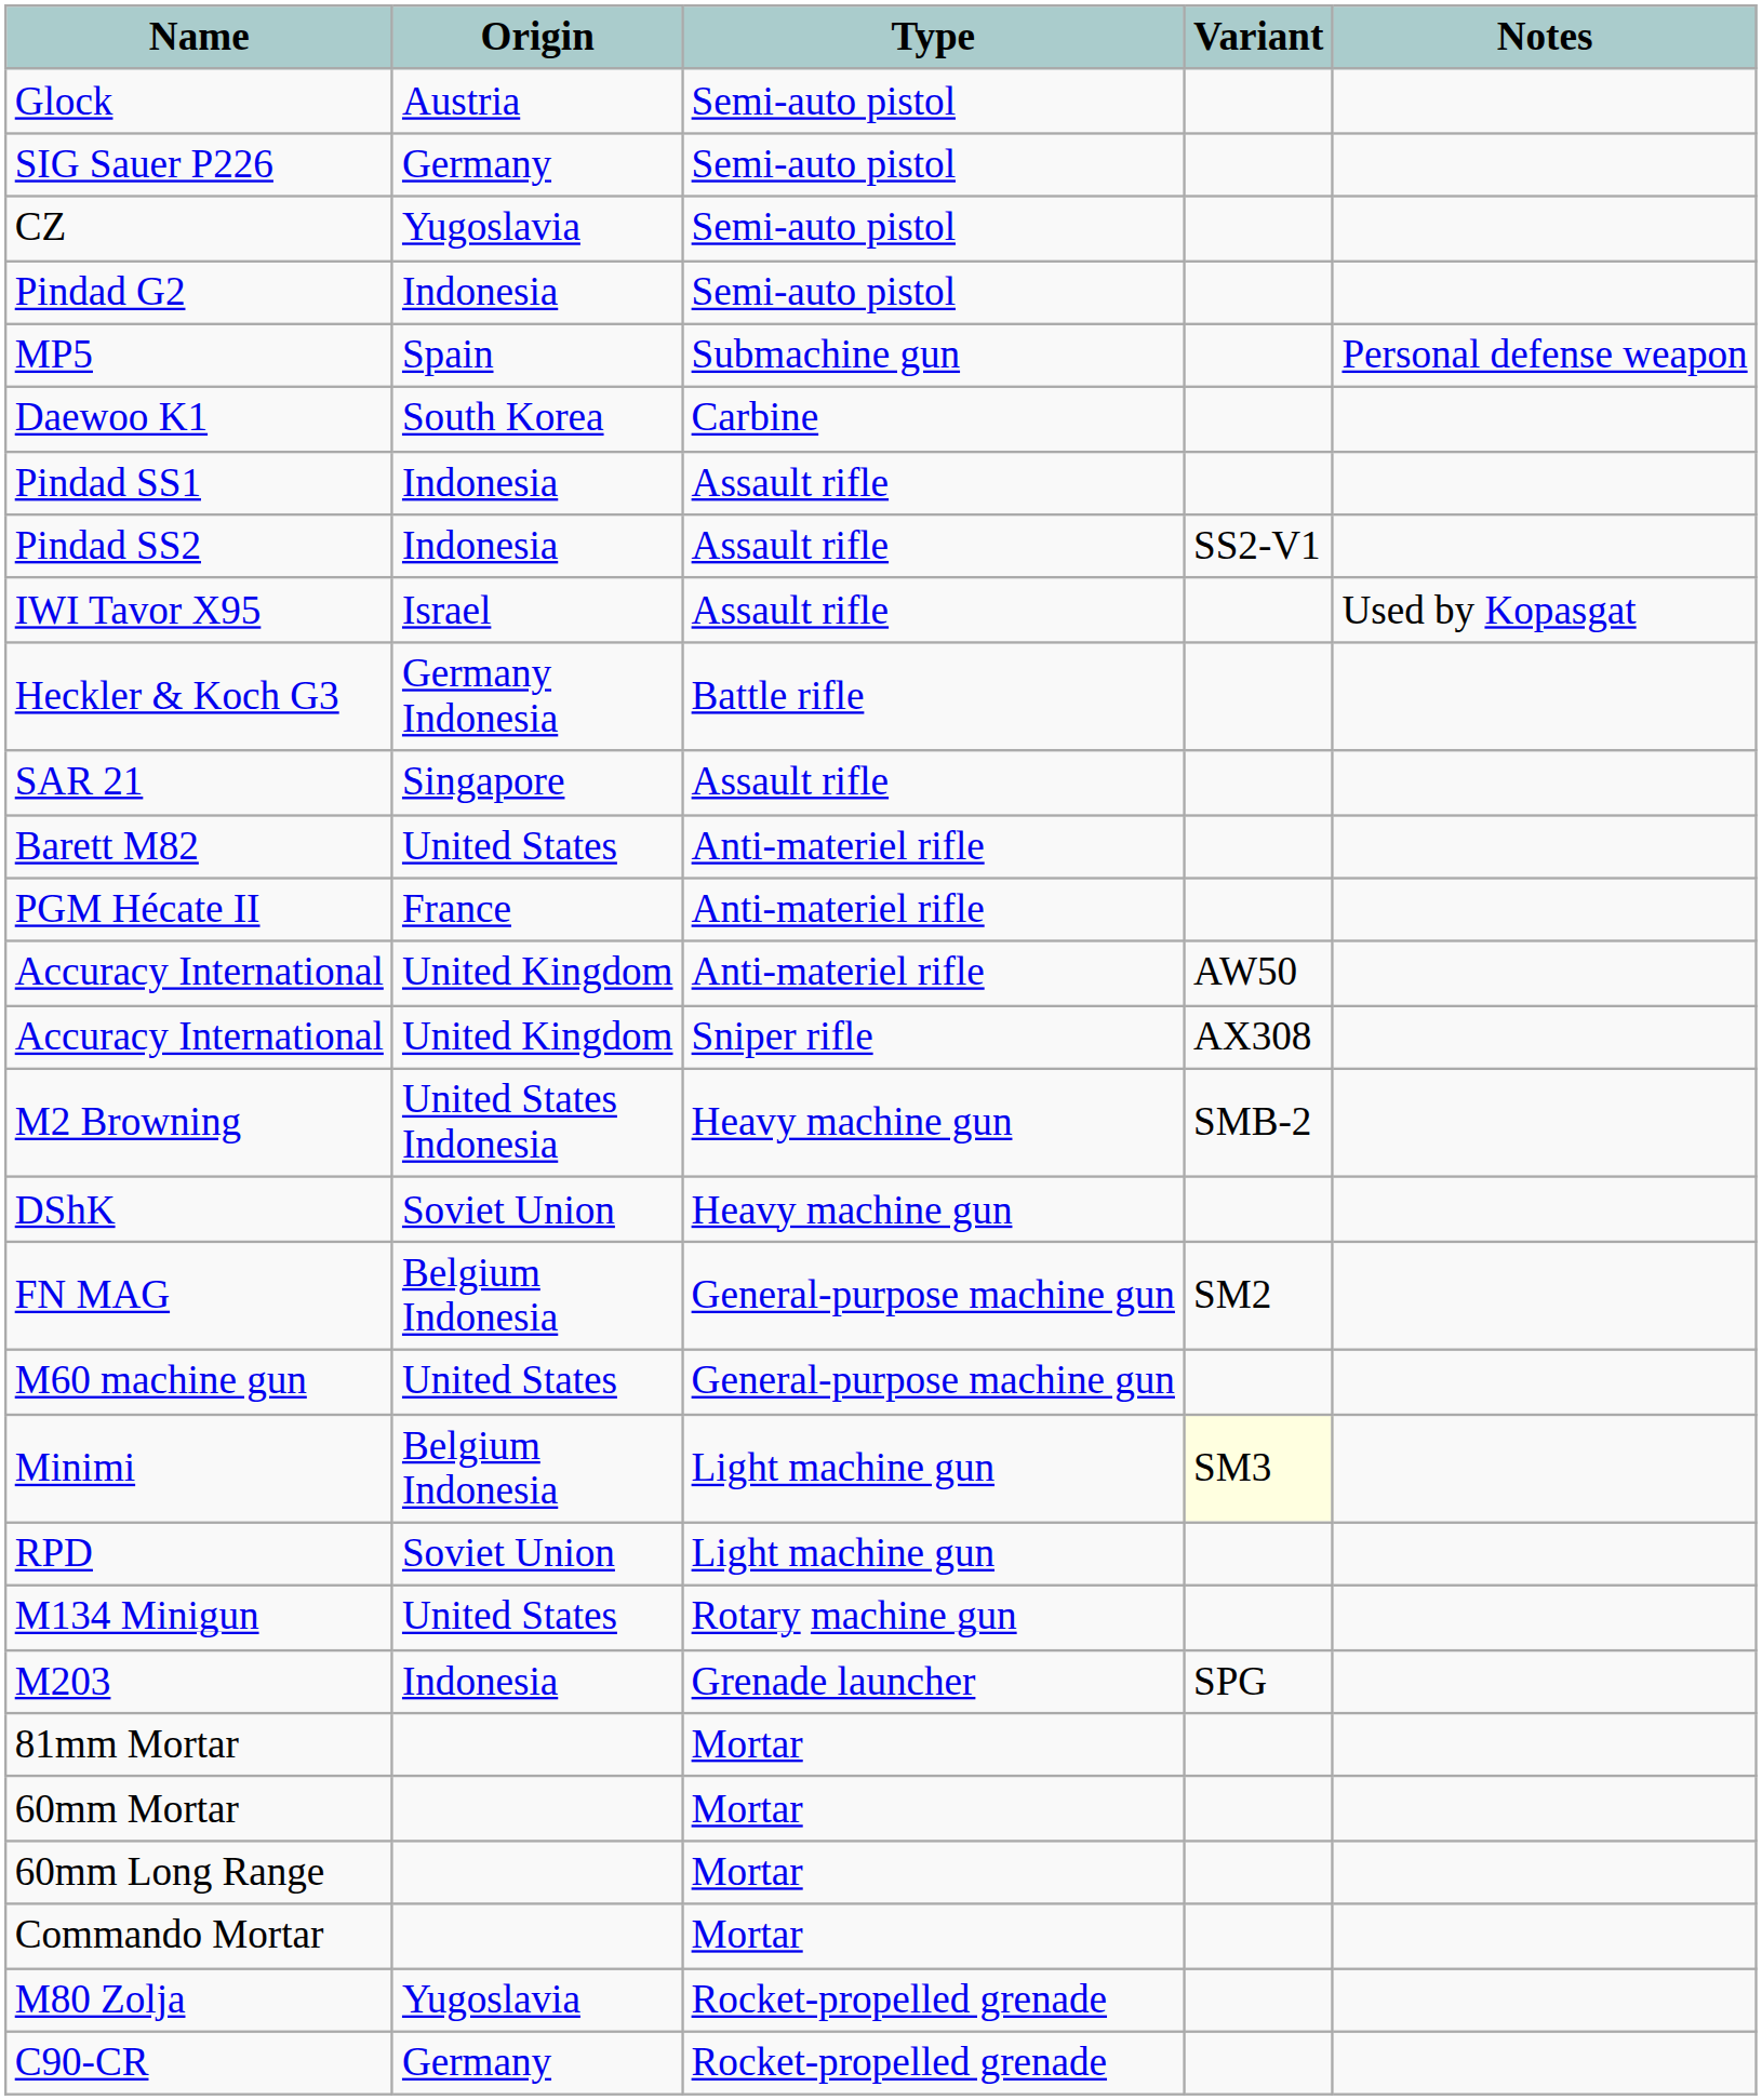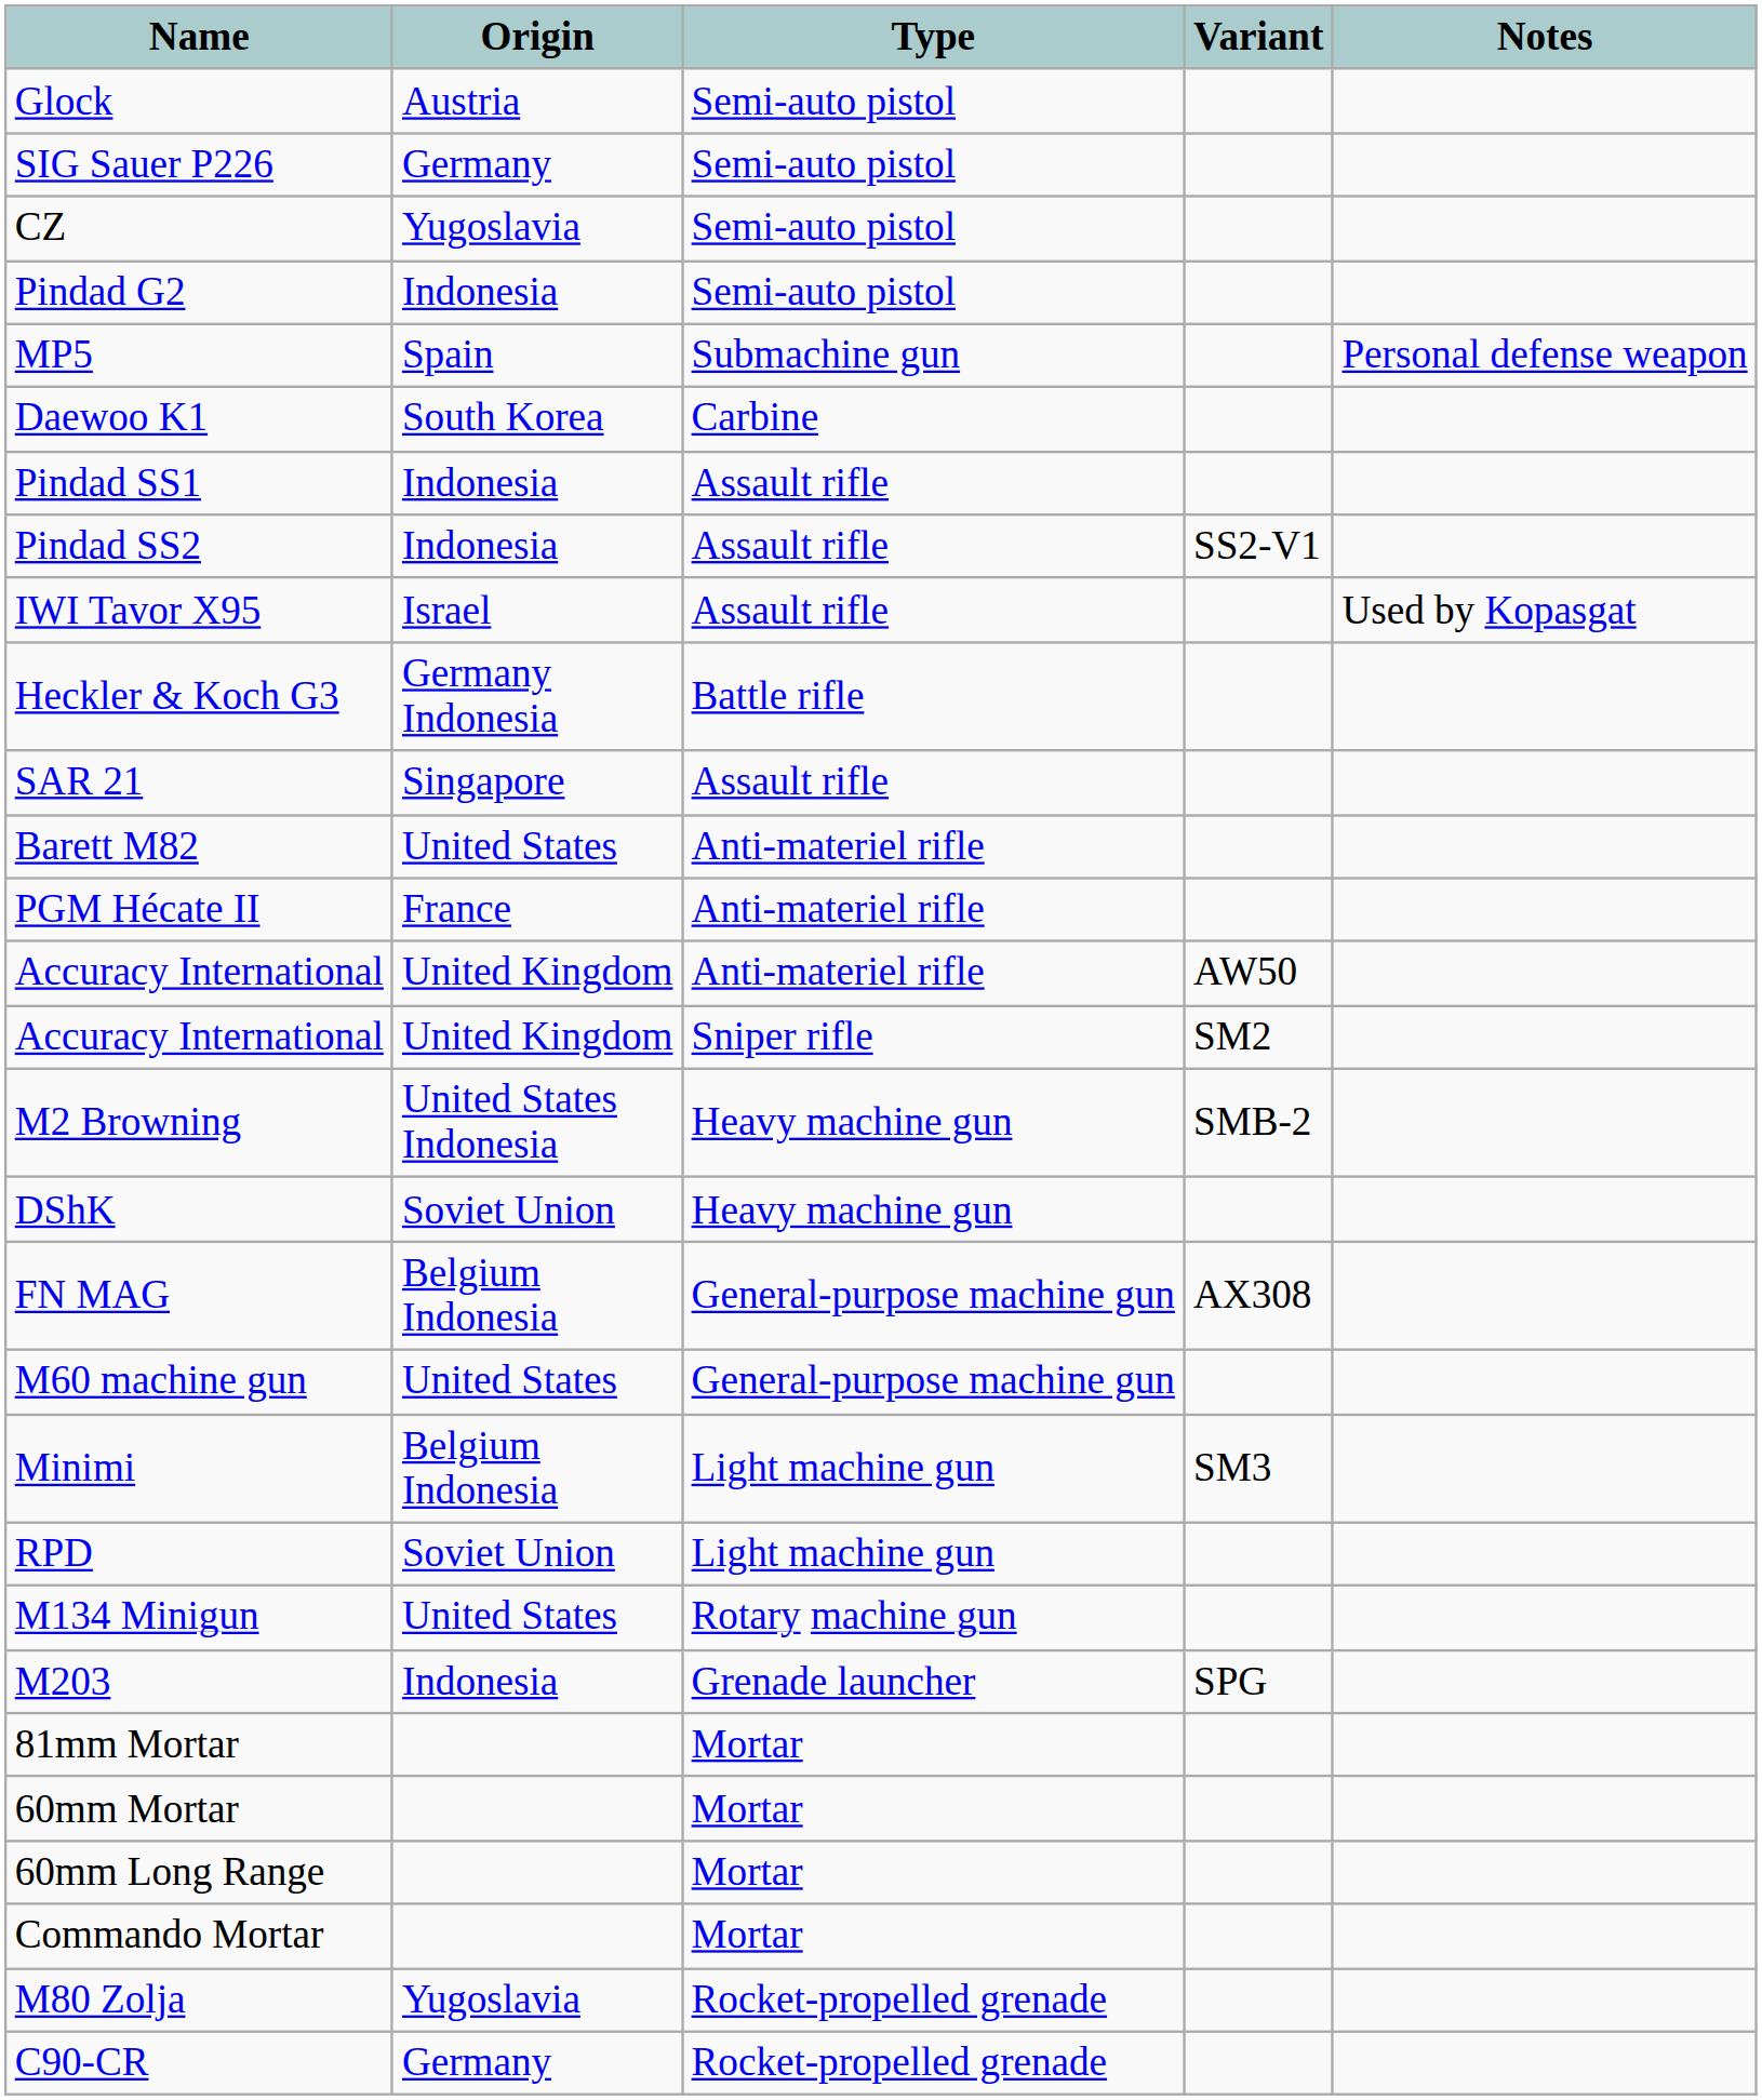 <table class="wikitable">
 <tr>
 <th style="text-align:center; background:#acc;">Name</th>
 <th style="text-align: center; background:#acc;">Origin</th>
 <th style="text-align:l center; background:#acc;">Type</th>
 <th style="text-align:l center; background:#acc;">Variant</th>
 <th style="text-align: center; background:#acc;">Notes</th>
 </tr>
 <tr>
 <td><a href='#'>Glock</a></td>
 <td><a href='#'>Austria</a></td>
 <td><a href='#'>Semi-auto pistol</a></td>
 <td></td>
 <td></td>
 </tr>
 <tr>
 <td><a href='#'>SIG Sauer P226</a></td>
 <td><a href='#'>Germany</a></td>
 <td><a href='#'>Semi-auto pistol</a></td>
 <td></td>
 <td></td>
 </tr>
 <tr>
 <td>CZ</td>
 <td><a href='#'>Yugoslavia</a></td>
 <td><a href='#'>Semi-auto pistol</a></td>
 <td></td>
 <td></td>
 </tr>
 <tr>
 <td><a href='#'>Pindad G2</a></td>
 <td><a href='#'>Indonesia</a></td>
 <td><a href='#'>Semi-auto pistol</a></td>
 <td></td>
 <td></td>
 </tr>
 <tr>
 <td><a href='#'>MP5</a></td>
 <td><a href='#'>Spain</a></td>
 <td><a href='#'>Submachine gun</a></td>
 <td></td>
 <td><a href='#'>Personal defense weapon</a></td>
 </tr>
 <tr>
 <td><a href='#'>Daewoo K1</a></td>
 <td><a href='#'>South Korea</a></td>
 <td><a href='#'>Carbine</a></td>
 <td></td>
 <td></td>
 </tr>
 <tr>
 <td><a href='#'>Pindad SS1</a></td>
 <td><a href='#'>Indonesia</a></td>
 <td><a href='#'>Assault rifle</a></td>
 <td></td>
 <td></td>
 </tr>
 <tr>
 <td><a href='#'>Pindad SS2</a></td>
 <td><a href='#'>Indonesia</a></td>
 <td><a href='#'>Assault rifle</a></td>
 <td>SS2-V1</td>
 <td></td>
 </tr>
 <tr>
 <td><a href='#'>IWI Tavor X95</a></td>
 <td><a href='#'>Israel</a></td>
 <td><a href='#'>Assault rifle</a></td>
 <td></td>
 <td>Used by <a href='#'>Kopasgat</a></td>
 </tr>
 <tr>
 <td><a href='#'>Heckler & Koch G3</a></td>
 <td><a href='#'>Germany</a><br><a href='#'>Indonesia</a></td>
 <td><a href='#'>Battle rifle</a></td>
 <td></td>
 <td></td>
 </tr>
 <tr>
 <td><a href='#'>SAR 21</a></td>
 <td><a href='#'>Singapore</a></td>
 <td><a href='#'>Assault rifle</a></td>
 <td></td>
 <td></td>
 </tr>
 <tr>
 <td><a href='#'>Barett M82</a></td>
 <td><a href='#'>United States</a></td>
 <td><a href='#'>Anti-materiel rifle</a></td>
 <td></td>
 <td></td>
 </tr>
 <tr>
 <td><a href='#'>PGM Hécate II</a></td>
 <td><a href='#'>France</a></td>
 <td><a href='#'>Anti-materiel rifle</a></td>
 <td></td>
 <td></td>
 </tr>
 <tr>
 <td><a href='#'>Accuracy International</a></td>
 <td><a href='#'>United Kingdom</a></td>
 <td><a href='#'>Anti-materiel rifle</a></td>
 <td>AW50</td>
 <td></td>
 </tr>
 <tr>
 <td><a href='#'>Accuracy International</a></td>
 <td><a href='#'>United Kingdom</a></td>
 <td><a href='#'>Sniper rifle</a></td>
-<td>AX308</td>
+<td>SM2</td>
 <td></td>
 </tr>
 <tr>
 <td><a href='#'>M2 Browning</a></td>
 <td><a href='#'>United States</a><br><a href='#'>Indonesia</a></td>
 <td><a href='#'>Heavy machine gun</a></td>
 <td>SMB-2</td>
 <td></td>
 </tr>
 <tr>
 <td><a href='#'>DShK</a></td>
 <td><a href='#'>Soviet Union</a></td>
 <td><a href='#'>Heavy machine gun</a></td>
 <td></td>
 <td></td>
 </tr>
 <tr>
 <td><a href='#'>FN MAG</a></td>
 <td><a href='#'>Belgium</a><br><a href='#'>Indonesia</a></td>
 <td><a href='#'>General-purpose machine gun</a></td>
-<td>SM2</td>
+<td>AX308</td>
 <td></td>
 </tr>
 <tr>
 <td><a href='#'>M60 machine gun</a></td>
 <td><a href='#'>United States</a></td>
 <td><a href='#'>General-purpose machine gun</a></td>
 <td></td>
 </tr>
 <tr>
 <td><a href='#'>Minimi</a></td>
 <td><a href='#'>Belgium</a><br><a href='#'>Indonesia</a></td>
 <td><a href='#'>Light machine gun</a></td>
-<td style="background: lightyellow;">SM3</td>
+<td>SM3</td>
 <td></td>
 </tr>
 <tr>
 <td><a href='#'>RPD</a></td>
 <td><a href='#'>Soviet Union</a></td>
 <td><a href='#'>Light machine gun</a></td>
 <td></td>
 <td></td>
 </tr>
 <tr>
 <td><a href='#'>M134 Minigun</a></td>
 <td><a href='#'>United States</a></td>
 <td><a href='#'>Rotary</a> <a href='#'>machine gun</a></td>
 <td></td>
 <td></td>
 </tr>
 <tr>
 <td><a href='#'>M203</a></td>
 <td><a href='#'>Indonesia</a></td>
 <td><a href='#'>Grenade launcher</a></td>
 <td>SPG</td>
 <td></td>
 </tr>
 <tr>
 <td>81mm Mortar</td>
 <td></td>
 <td><a href='#'>Mortar</a></td>
 <td></td>
 <td></td>
 </tr>
 <tr>
 <td>60mm Mortar</td>
 <td></td>
 <td><a href='#'>Mortar</a></td>
 <td></td>
 <td></td>
 </tr>
 <tr>
 <td>60mm Long Range</td>
 <td></td>
 <td><a href='#'>Mortar</a></td>
 <td></td>
 <td></td>
 </tr>
 <tr>
 <td>Commando Mortar</td>
 <td></td>
 <td><a href='#'>Mortar</a></td>
 <td></td>
 <td></td>
 </tr>
 <tr>
 <td><a href='#'>M80 Zolja</a></td>
 <td><a href='#'>Yugoslavia</a></td>
 <td><a href='#'>Rocket-propelled grenade</a></td>
 <td></td>
 <td></td>
 </tr>
 <tr>
 <td><a href='#'>C90-CR</a></td>
 <td><a href='#'>Germany</a></td>
 <td><a href='#'>Rocket-propelled grenade</a></td>
 <td></td>
 <td></td>
 </tr>
 </table>
